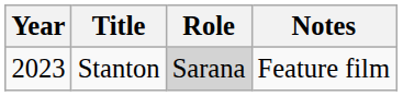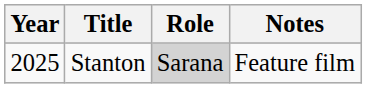 <table class="wikitable">
 <tr>
 <th>Year</th>
 <th>Title</th>
 <th>Role</th>
 <th>Notes</th>
 </tr>
 <tr>
-<td>2023</td>
+<td>2025</td>
 <td>Stanton</td>
 <td style="background: lightgrey;">Sarana</td>
 <td>Feature film</td>
 </tr>
 </table>
